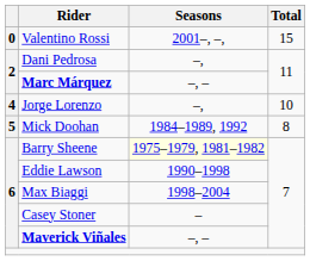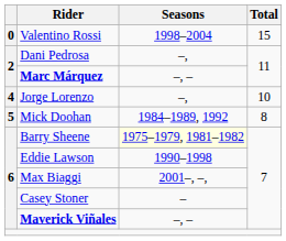 <table class="wikitable" style="text-align:center">
 <tr>
 <th></th>
 <th>Rider</th>
 <th>Seasons</th>
 <th>Total</th>
 </tr>
 <tr>
 <th>0</th>
 <td align=left> <a href='#'>Valentino Rossi</a></td>
-<td><a href='#'>2001</a>–, –, </td>
+<td><a href='#'>1998</a>–<a href='#'>2004</a></td>
 <td>15</td>
 </tr>
 <tr>
 <th rowspan=2>2</th>
 <td align=left> <a href='#'>Dani Pedrosa</a></td>
 <td>–, </td>
 <td rowspan=2>11</td>
 </tr>
 <tr>
 <td align=left> <strong><a href='#'>Marc Márquez</a></strong></td>
 <td>–, –</td>
 </tr>
 <tr>
 <th>4</th>
 <td align=left> <a href='#'>Jorge Lorenzo</a></td>
 <td>–, </td>
 <td>10</td>
 </tr>
 <tr>
 <th>5</th>
 <td align=left> <a href='#'>Mick Doohan</a></td>
 <td><a href='#'>1984</a>–<a href='#'>1989</a>, <a href='#'>1992</a></td>
 <td>8</td>
 </tr>
 <tr>
 <th rowspan=5>6</th>
 <td align=left> <a href='#'>Barry Sheene</a></td>
 <td style="background: lightyellow;"><a href='#'>1975</a>–<a href='#'>1979</a>, <a href='#'>1981</a>–<a href='#'>1982</a></td>
 <td rowspan=5>7</td>
 </tr>
 <tr>
 <td align=left> <a href='#'>Eddie Lawson</a></td>
 <td><a href='#'>1990</a>–<a href='#'>1998</a></td>
 </tr>
 <tr>
 <td align=left> <a href='#'>Max Biaggi</a></td>
-<td><a href='#'>1998</a>–<a href='#'>2004</a></td>
+<td><a href='#'>2001</a>–, –, </td>
 </tr>
 <tr>
 <td align=left> <a href='#'>Casey Stoner</a></td>
 <td>–</td>
 </tr>
 <tr>
 <td align=left> <strong><a href='#'>Maverick Viñales</a></strong></td>
 <td>–, –</td>
 </tr>
 <tr>
 <td colspan=4></td>
 </tr>
 </table>
